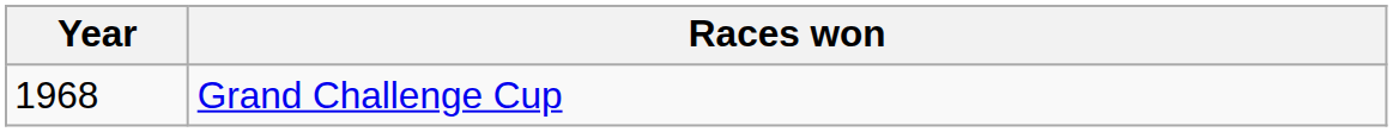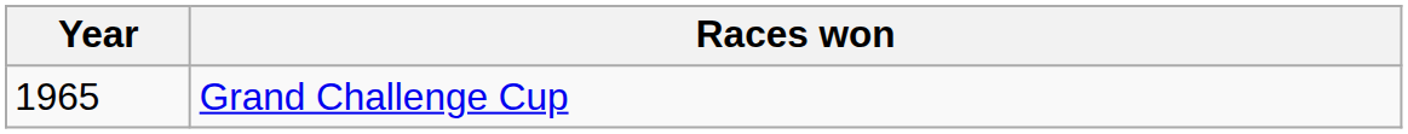 <table class="wikitable">
 <tr>
 <th width=70>Year</th>
 <th width=500>Races won</th>
 </tr>
 <tr>
-<td>1968</td>
+<td>1965</td>
 <td><a href='#'>Grand Challenge Cup</a></td>
 </tr>
 </table>
